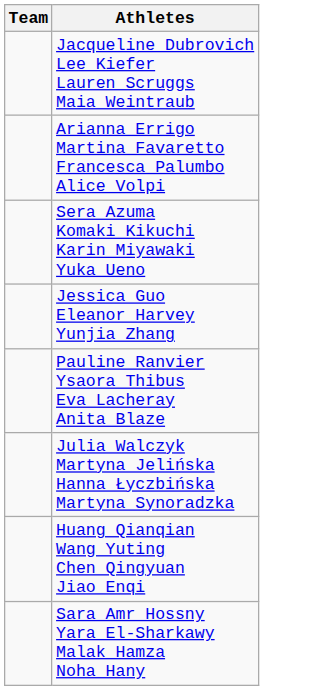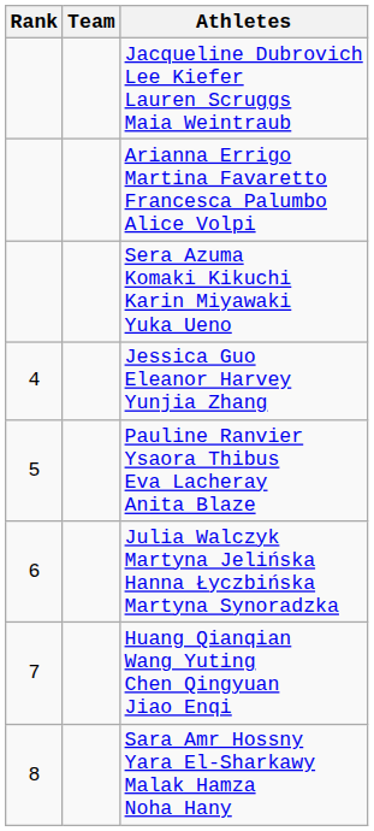 <table class="wikitable sortable" style="text-align:center">
 <tr>
+<th>Rank</th>
 <th>Team</th>
 <th class="unsortable">Athletes</th>
 </tr>
 <tr>
+<td></td>
 <td align="left"></td>
 <td align="left"><a href='#'>Jacqueline Dubrovich</a><br><a href='#'>Lee Kiefer</a><br><a href='#'>Lauren Scruggs</a><br><a href='#'>Maia Weintraub</a></td>
 </tr>
 <tr>
+<td></td>
 <td align="left"></td>
 <td align="left"><a href='#'>Arianna Errigo</a><br><a href='#'>Martina Favaretto</a><br><a href='#'>Francesca Palumbo</a><br><a href='#'>Alice Volpi</a></td>
 </tr>
 <tr>
+<td></td>
 <td align="left"></td>
 <td align="left"><a href='#'>Sera Azuma</a><br><a href='#'>Komaki Kikuchi</a><br><a href='#'>Karin Miyawaki</a><br><a href='#'>Yuka Ueno</a></td>
 </tr>
 <tr>
+<td>4</td>
 <td align="left"></td>
 <td align="left"><a href='#'>Jessica Guo</a><br><a href='#'>Eleanor Harvey</a><br><a href='#'>Yunjia Zhang</a></td>
 </tr>
 <tr>
+<td>5</td>
 <td align="left"></td>
 <td align="left"><a href='#'>Pauline Ranvier</a><br><a href='#'>Ysaora Thibus</a><br><a href='#'>Eva Lacheray</a><br><a href='#'>Anita Blaze</a></td>
 </tr>
 <tr>
+<td>6</td>
 <td align="left"></td>
 <td align="left"><a href='#'>Julia Walczyk</a><br><a href='#'>Martyna Jelińska</a><br><a href='#'>Hanna Łyczbińska</a><br><a href='#'>Martyna Synoradzka</a></td>
 </tr>
 <tr>
+<td>7</td>
 <td align="left"></td>
 <td align="left"><a href='#'>Huang Qianqian</a><br><a href='#'>Wang Yuting</a><br><a href='#'>Chen Qingyuan</a><br><a href='#'>Jiao Enqi</a></td>
 </tr>
 <tr>
+<td>8</td>
 <td align="left"></td>
 <td align="left"><a href='#'>Sara Amr Hossny</a><br><a href='#'>Yara El-Sharkawy</a><br><a href='#'>Malak Hamza</a><br><a href='#'>Noha Hany</a></td>
 </tr>
 </table>
